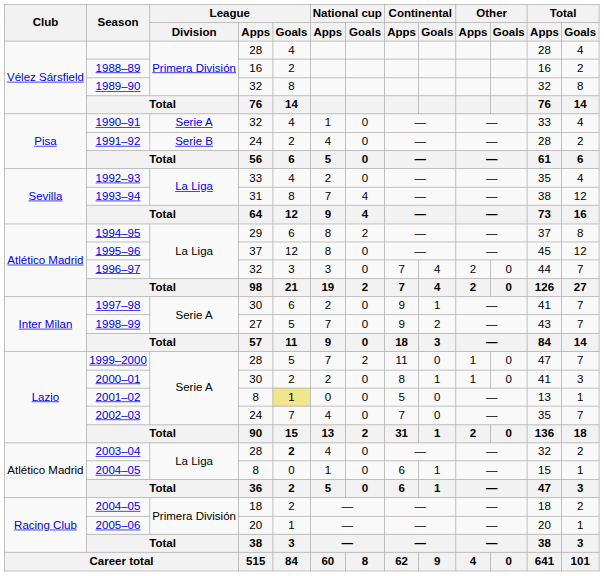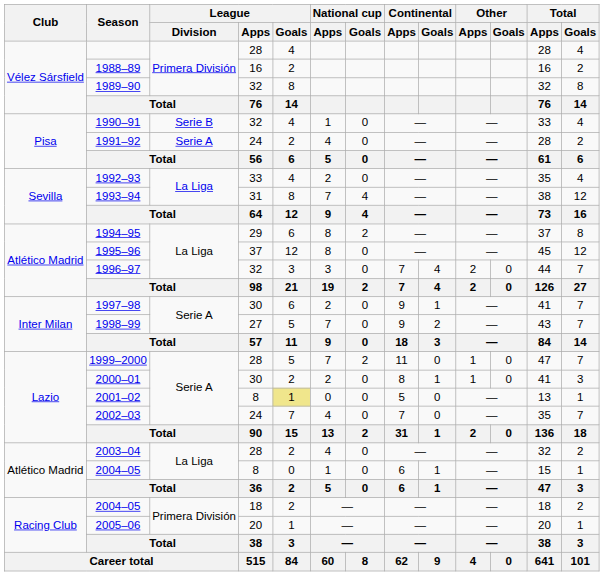 <table class="wikitable" style="text-align:center">
 <tr>
 <th rowspan="2">Club</th>
 <th rowspan="2">Season</th>
 <th colspan="3">League</th>
 <th colspan="2">National cup</th>
 <th colspan="2">Continental</th>
 <th colspan="2">Other</th>
 <th colspan="2">Total</th>
 </tr>
 <tr>
 <th>Division</th>
 <th>Apps</th>
 <th>Goals</th>
 <th>Apps</th>
 <th>Goals</th>
 <th>Apps</th>
 <th>Goals</th>
 <th>Apps</th>
 <th>Goals</th>
 <th>Apps</th>
 <th>Goals</th>
 </tr>
 <tr>
 <td rowspan="4"><a href='#'>Vélez Sársfield</a></td>
 <td></td>
 <td rowspan="3"><a href='#'>Primera División</a></td>
 <td>28</td>
 <td>4</td>
 <td></td>
 <td></td>
 <td></td>
 <td></td>
 <td></td>
 <td></td>
 <td>28</td>
 <td>4</td>
 </tr>
 <tr>
 <td><a href='#'>1988–89</a></td>
 <td>16</td>
 <td>2</td>
 <td></td>
 <td></td>
 <td></td>
 <td></td>
 <td></td>
 <td></td>
 <td>16</td>
 <td>2</td>
 </tr>
 <tr>
 <td><a href='#'>1989–90</a></td>
 <td>32</td>
 <td>8</td>
 <td></td>
 <td></td>
 <td></td>
 <td></td>
 <td></td>
 <td></td>
 <td>32</td>
 <td>8</td>
 </tr>
 <tr>
 <th colspan="2">Total</th>
 <th>76</th>
 <th>14</th>
 <th></th>
 <th></th>
 <th></th>
 <th></th>
 <th></th>
 <th></th>
 <th>76</th>
 <th>14</th>
 </tr>
 <tr>
 <td rowspan="3"><a href='#'>Pisa</a></td>
 <td><a href='#'>1990–91</a></td>
-<td><a href='#'>Serie A</a></td>
+<td><a href='#'>Serie B</a></td>
 <td>32</td>
 <td>4</td>
 <td>1</td>
 <td>0</td>
 <td colspan="2">—</td>
 <td colspan="2">—</td>
 <td>33</td>
 <td>4</td>
 </tr>
 <tr>
 <td><a href='#'>1991–92</a></td>
-<td><a href='#'>Serie B</a></td>
+<td><a href='#'>Serie A</a></td>
 <td>24</td>
 <td>2</td>
 <td>4</td>
 <td>0</td>
 <td colspan="2">—</td>
 <td colspan="2">—</td>
 <td>28</td>
 <td>2</td>
 </tr>
 <tr>
 <th colspan="2">Total</th>
 <th>56</th>
 <th>6</th>
 <th>5</th>
 <th>0</th>
 <th colspan="2">—</th>
 <th colspan="2">—</th>
 <th>61</th>
 <th>6</th>
 </tr>
 <tr>
 <td rowspan="3"><a href='#'>Sevilla</a></td>
 <td><a href='#'>1992–93</a></td>
 <td rowspan="2"><a href='#'>La Liga</a></td>
 <td>33</td>
 <td>4</td>
 <td>2</td>
 <td>0</td>
 <td colspan="2">—</td>
 <td colspan="2">—</td>
 <td>35</td>
 <td>4</td>
 </tr>
 <tr>
 <td><a href='#'>1993–94</a></td>
 <td>31</td>
 <td>8</td>
 <td>7</td>
 <td>4</td>
 <td colspan="2">—</td>
 <td colspan="2">—</td>
 <td>38</td>
 <td>12</td>
 </tr>
 <tr>
 <th colspan="2">Total</th>
 <th>64</th>
 <th>12</th>
 <th>9</th>
 <th>4</th>
 <th colspan="2">—</th>
 <th colspan="2">—</th>
 <th>73</th>
 <th>16</th>
 </tr>
 <tr>
 <td rowspan="4"><a href='#'>Atlético Madrid</a></td>
 <td><a href='#'>1994–95</a></td>
 <td rowspan="3">La Liga</td>
 <td>29</td>
 <td>6</td>
 <td>8</td>
 <td>2</td>
 <td colspan="2">—</td>
 <td colspan="2">—</td>
 <td>37</td>
 <td>8</td>
 </tr>
 <tr>
 <td><a href='#'>1995–96</a></td>
 <td>37</td>
 <td>12</td>
 <td>8</td>
 <td>0</td>
 <td colspan="2">—</td>
 <td colspan="2">—</td>
 <td>45</td>
 <td>12</td>
 </tr>
 <tr>
 <td><a href='#'>1996–97</a></td>
 <td>32</td>
 <td>3</td>
 <td>3</td>
 <td>0</td>
 <td>7</td>
 <td>4</td>
 <td>2</td>
 <td>0</td>
 <td>44</td>
 <td>7</td>
 </tr>
 <tr>
 <th colspan="2">Total</th>
 <th>98</th>
 <th>21</th>
 <th>19</th>
 <th>2</th>
 <th>7</th>
 <th>4</th>
 <th>2</th>
 <th>0</th>
 <th>126</th>
 <th>27</th>
 </tr>
 <tr>
 <td rowspan="3"><a href='#'>Inter Milan</a></td>
 <td><a href='#'>1997–98</a></td>
 <td rowspan="2">Serie A</td>
 <td>30</td>
 <td>6</td>
 <td>2</td>
 <td>0</td>
 <td>9</td>
 <td>1</td>
 <td colspan="2">—</td>
 <td>41</td>
 <td>7</td>
 </tr>
 <tr>
 <td><a href='#'>1998–99</a></td>
 <td>27</td>
 <td>5</td>
 <td>7</td>
 <td>0</td>
 <td>9</td>
 <td>2</td>
 <td colspan="2">—</td>
 <td>43</td>
 <td>7</td>
 </tr>
 <tr>
 <th colspan="2">Total</th>
 <th>57</th>
 <th>11</th>
 <th>9</th>
 <th>0</th>
 <th>18</th>
 <th>3</th>
 <th colspan="2">—</th>
 <th>84</th>
 <th>14</th>
 </tr>
 <tr>
 <td rowspan="5"><a href='#'>Lazio</a></td>
 <td><a href='#'>1999–2000</a></td>
 <td rowspan="4">Serie A</td>
 <td>28</td>
 <td>5</td>
 <td>7</td>
 <td>2</td>
 <td>11</td>
 <td>0</td>
 <td>1</td>
 <td>0</td>
 <td>47</td>
 <td>7</td>
 </tr>
 <tr>
 <td><a href='#'>2000–01</a></td>
 <td>30</td>
 <td>2</td>
 <td>2</td>
 <td>0</td>
 <td>8</td>
 <td>1</td>
 <td>1</td>
 <td>0</td>
 <td>41</td>
 <td>3</td>
 </tr>
 <tr>
 <td><a href='#'>2001–02</a></td>
 <td>8</td>
 <td style="background: khaki;">1</td>
 <td>0</td>
 <td>0</td>
 <td>5</td>
 <td>0</td>
 <td colspan="2">—</td>
 <td>13</td>
 <td>1</td>
 </tr>
 <tr>
 <td><a href='#'>2002–03</a></td>
 <td>24</td>
 <td>7</td>
 <td>4</td>
 <td>0</td>
 <td>7</td>
 <td>0</td>
 <td colspan="2">—</td>
 <td>35</td>
 <td>7</td>
 </tr>
 <tr>
 <th colspan="2">Total</th>
 <th>90</th>
 <th>15</th>
 <th>13</th>
 <th>2</th>
 <th>31</th>
 <th>1</th>
 <th>2</th>
 <th>0</th>
 <th>136</th>
 <th>18</th>
 </tr>
 <tr>
 <td rowspan="3">Atlético Madrid</td>
 <td><a href='#'>2003–04</a></td>
 <td rowspan="2">La Liga</td>
 <td>28</td>
-<td><strong>2</strong></td>
+<td>2</td>
 <td>4</td>
 <td>0</td>
 <td colspan="2">—</td>
 <td colspan="2">—</td>
 <td>32</td>
 <td>2</td>
 </tr>
 <tr>
 <td><a href='#'>2004–05</a></td>
 <td>8</td>
 <td>0</td>
 <td>1</td>
 <td>0</td>
 <td>6</td>
 <td>1</td>
 <td colspan="2">—</td>
 <td>15</td>
 <td>1</td>
 </tr>
 <tr>
 <th colspan="2">Total</th>
 <th>36</th>
 <th>2</th>
 <th>5</th>
 <th>0</th>
 <th>6</th>
 <th>1</th>
 <th colspan="2">—</th>
 <th>47</th>
 <th>3</th>
 </tr>
 <tr>
 <td rowspan="3"><a href='#'>Racing Club</a></td>
 <td><a href='#'>2004–05</a></td>
 <td rowspan="2">Primera División</td>
 <td>18</td>
 <td>2</td>
 <td colspan="2">—</td>
 <td colspan="2">—</td>
 <td colspan="2">—</td>
 <td>18</td>
 <td>2</td>
 </tr>
 <tr>
 <td><a href='#'>2005–06</a></td>
 <td>20</td>
 <td>1</td>
 <td colspan="2">—</td>
 <td colspan="2">—</td>
 <td colspan="2">—</td>
 <td>20</td>
 <td>1</td>
 </tr>
 <tr>
 <th colspan="2">Total</th>
 <th>38</th>
 <th>3</th>
 <th colspan="2">—</th>
 <th colspan="2">—</th>
 <th colspan="2">—</th>
 <th>38</th>
 <th>3</th>
 </tr>
 <tr>
 <th colspan="3">Career total</th>
 <th>515</th>
 <th>84</th>
 <th>60</th>
 <th>8</th>
 <th>62</th>
 <th>9</th>
 <th>4</th>
 <th>0</th>
 <th>641</th>
 <th>101</th>
 </tr>
 </table>
